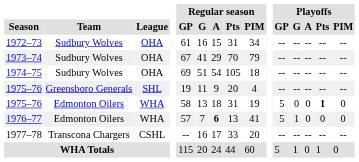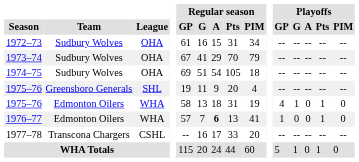 <table BORDER="0" CELLPADDING="3" CELLSPACING="0" ID="Table3">
 <tr bgcolor="#e0e0e0">
 <th colspan="3" bgcolor="#ffffff"> </th>
 <th rowspan="99" bgcolor="#ffffff"> </th>
 <th colspan="5">Regular season</th>
 <th rowspan="99" bgcolor="#ffffff"> </th>
 <th colspan="5">Playoffs</th>
 </tr>
 <tr bgcolor="#e0e0e0">
 <th>Season</th>
 <th>Team</th>
 <th>League</th>
 <th>GP</th>
 <th>G</th>
 <th>A</th>
 <th>Pts</th>
 <th>PIM</th>
 <th>GP</th>
 <th>G</th>
 <th>A</th>
 <th>Pts</th>
 <th>PIM</th>
 </tr>
 <tr ALIGN="center">
 <td><a href='#'>1972–73</a></td>
 <td><a href='#'>Sudbury Wolves</a></td>
 <td><a href='#'>OHA</a></td>
 <td>61</td>
 <td>16</td>
 <td>15</td>
 <td>31</td>
 <td>34</td>
 <td>--</td>
 <td>--</td>
 <td>--</td>
 <td>--</td>
 <td>--</td>
 </tr>
 <tr ALIGN="center" bgcolor="#f0f0f0">
 <td><a href='#'>1973–74</a></td>
 <td>Sudbury Wolves</td>
 <td>OHA</td>
 <td>67</td>
 <td>41</td>
 <td>29</td>
 <td>70</td>
 <td>79</td>
 <td>--</td>
 <td>--</td>
 <td>--</td>
 <td>--</td>
 <td>--</td>
 </tr>
 <tr ALIGN="center">
 <td><a href='#'>1974–75</a></td>
 <td>Sudbury Wolves</td>
 <td>OHA</td>
 <td>69</td>
 <td>51</td>
 <td>54</td>
 <td>105</td>
 <td>18</td>
 <td>--</td>
 <td>--</td>
 <td>--</td>
 <td>--</td>
 <td>--</td>
 </tr>
 <tr ALIGN="center" bgcolor="#f0f0f0">
 <td><a href='#'>1975–76</a></td>
 <td><a href='#'>Greensboro Generals</a></td>
 <td><a href='#'>SHL</a></td>
 <td>19</td>
 <td>11</td>
 <td>9</td>
 <td>20</td>
 <td>4</td>
 <td>--</td>
 <td>--</td>
 <td>--</td>
 <td>--</td>
 <td>--</td>
 </tr>
 <tr ALIGN="center">
 <td><a href='#'>1975–76</a></td>
 <td><a href='#'>Edmonton Oilers</a></td>
 <td><a href='#'>WHA</a></td>
 <td>58</td>
 <td>13</td>
 <td>18</td>
 <td>31</td>
 <td>19</td>
-<td>5</td>
+<td>4</td>
+<td>1</td>
 <td>0</td>
-<td>0</td>
-<td><strong>1</strong></td>
+<td>1</td>
 <td>0</td>
 </tr>
 <tr ALIGN="center" bgcolor="#f0f0f0">
 <td><a href='#'>1976–77</a></td>
 <td>Edmonton Oilers</td>
 <td>WHA</td>
 <td>57</td>
 <td>7</td>
 <td><strong>6</strong></td>
 <td>13</td>
 <td>41</td>
-<td>5</td>
 <td>1</td>
 <td>0</td>
 <td>0</td>
+<td>1</td>
 <td>0</td>
 </tr>
 <tr ALIGN="center">
 <td>1977–78</td>
 <td>Transcona Chargers</td>
 <td>CSHL</td>
 <td>--</td>
 <td>16</td>
 <td>17</td>
 <td>33</td>
 <td>20</td>
 <td>--</td>
 <td>--</td>
 <td>--</td>
 <td>--</td>
 <td>--</td>
 </tr>
 <tr bgcolor="#e0e0e0">
 <th colspan="3">WHA Totals</th>
 <td>115</td>
 <td>20</td>
 <td>24</td>
 <td>44</td>
 <td>60</td>
 <td>5</td>
 <td>1</td>
 <td>0</td>
 <td>1</td>
 <td>0</td>
 </tr>
 </table>
